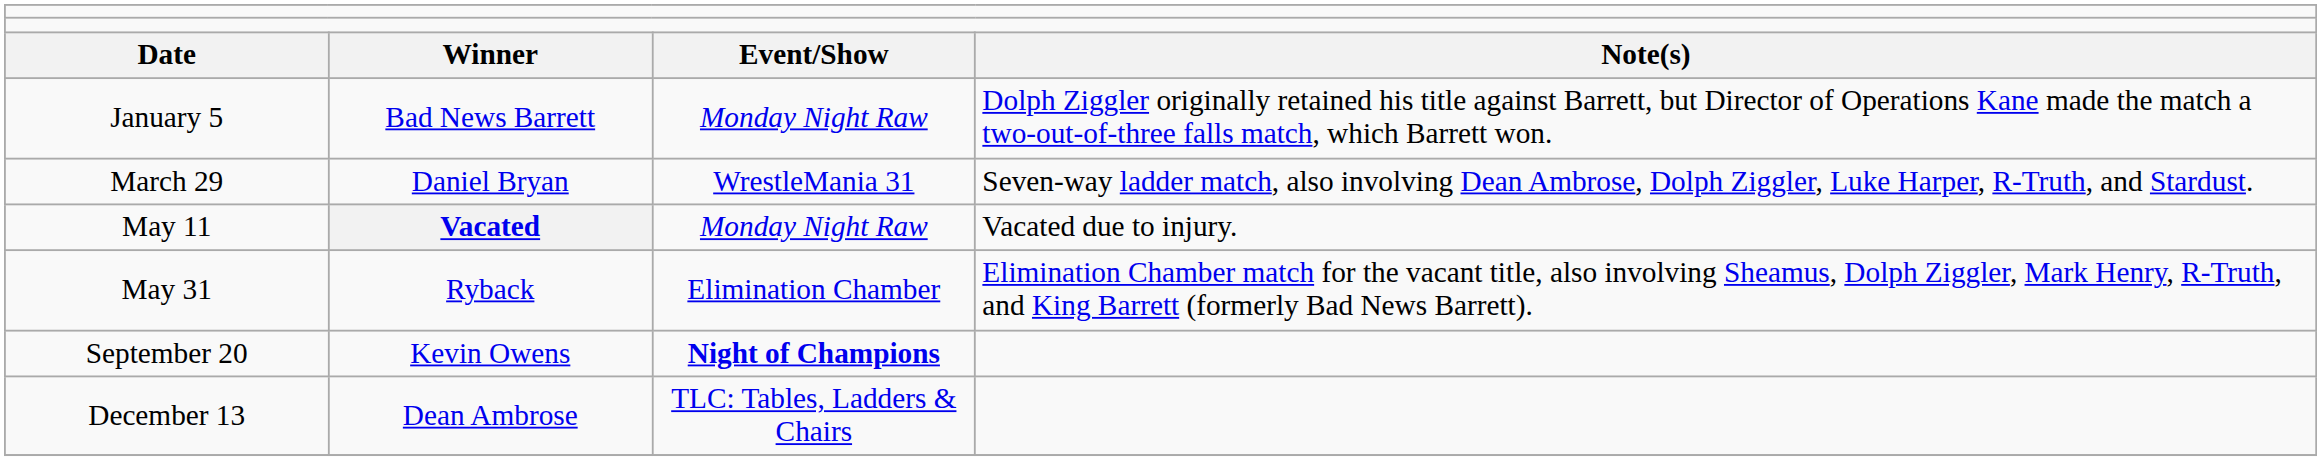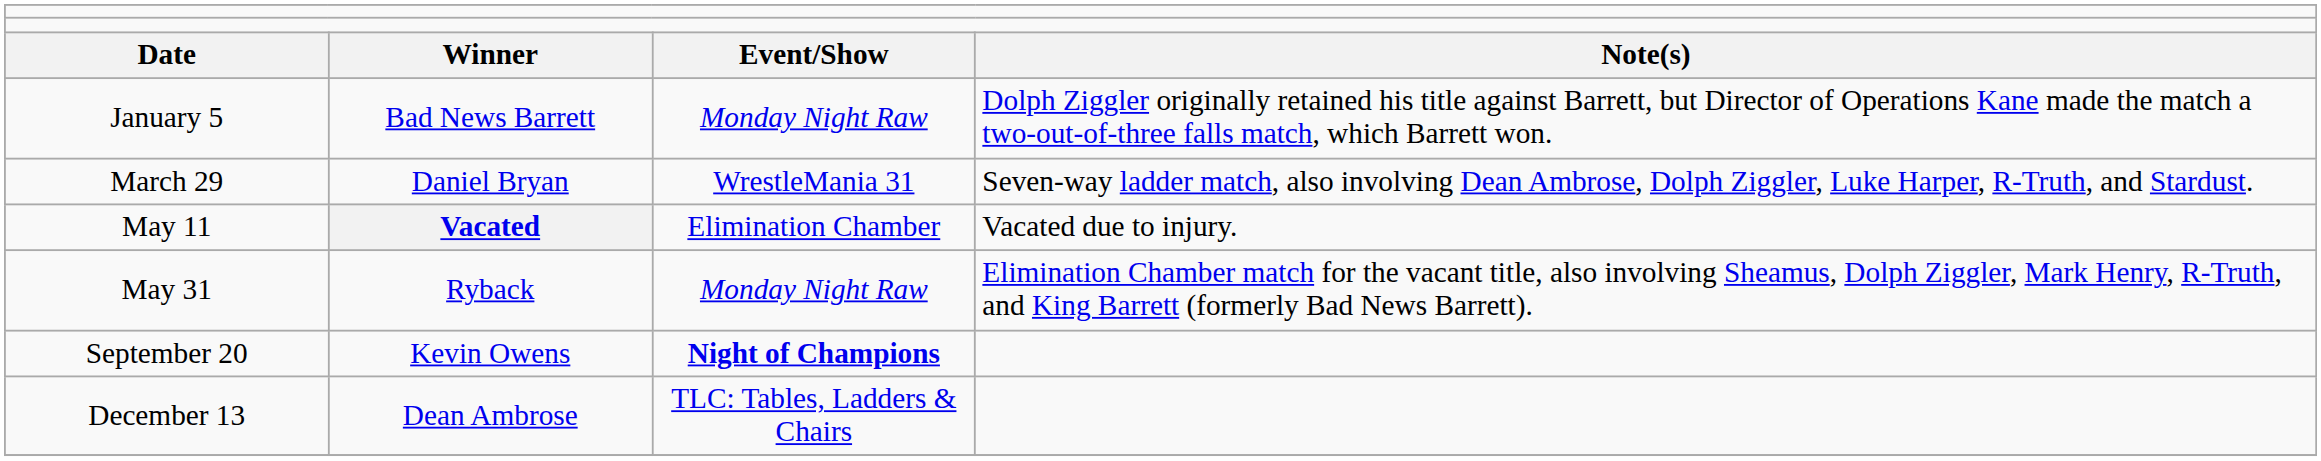 <table class="wikitable" style="text-align:center; width:100%;">
 <tr>
 <td colspan="5"></td>
 </tr>
 <tr>
 <td colspan="5"><strong></strong></td>
 </tr>
 <tr>
 <th width=14%>Date</th>
 <th width=14%>Winner</th>
 <th width=14%>Event/Show</th>
 <th width=58%>Note(s)</th>
 </tr>
 <tr>
 <td>January 5</td>
 <td><a href='#'>Bad News Barrett</a></td>
 <td><em><a href='#'>Monday Night Raw</a></em></td>
 <td align=left><a href='#'>Dolph Ziggler</a> originally retained his title against Barrett, but Director of Operations <a href='#'>Kane</a> made the match a <a href='#'>two-out-of-three falls match</a>, which Barrett won.</td>
 </tr>
 <tr>
 <td>March 29</td>
 <td><a href='#'>Daniel Bryan</a></td>
 <td><a href='#'>WrestleMania 31</a></td>
 <td align=left>Seven-way <a href='#'>ladder match</a>, also involving <a href='#'>Dean Ambrose</a>, <a href='#'>Dolph Ziggler</a>, <a href='#'>Luke Harper</a>, <a href='#'>R-Truth</a>, and <a href='#'>Stardust</a>.</td>
 </tr>
 <tr>
 <td>May 11</td>
 <th><a href='#'>Vacated</a></th>
-<td><em><a href='#'>Monday Night Raw</a></em></td>
+<td><a href='#'>Elimination Chamber</a></td>
 <td align=left>Vacated due to injury.</td>
 </tr>
 <tr>
 <td>May 31</td>
 <td><a href='#'>Ryback</a></td>
-<td><a href='#'>Elimination Chamber</a></td>
+<td><em><a href='#'>Monday Night Raw</a></em></td>
 <td align=left><a href='#'>Elimination Chamber match</a> for the vacant title, also involving <a href='#'>Sheamus</a>, <a href='#'>Dolph Ziggler</a>, <a href='#'>Mark Henry</a>, <a href='#'>R-Truth</a>, and <a href='#'>King Barrett</a> (formerly Bad News Barrett).</td>
 </tr>
 <tr>
 <td>September 20</td>
 <td><a href='#'>Kevin Owens</a></td>
 <td><strong><a href='#'>Night of Champions</a></strong></td>
 <td></td>
 </tr>
 <tr>
 <td>December 13</td>
 <td><a href='#'>Dean Ambrose</a></td>
 <td><a href='#'>TLC: Tables, Ladders & Chairs</a></td>
 <td></td>
 </tr>
 <tr>
 </tr>
 </table>
